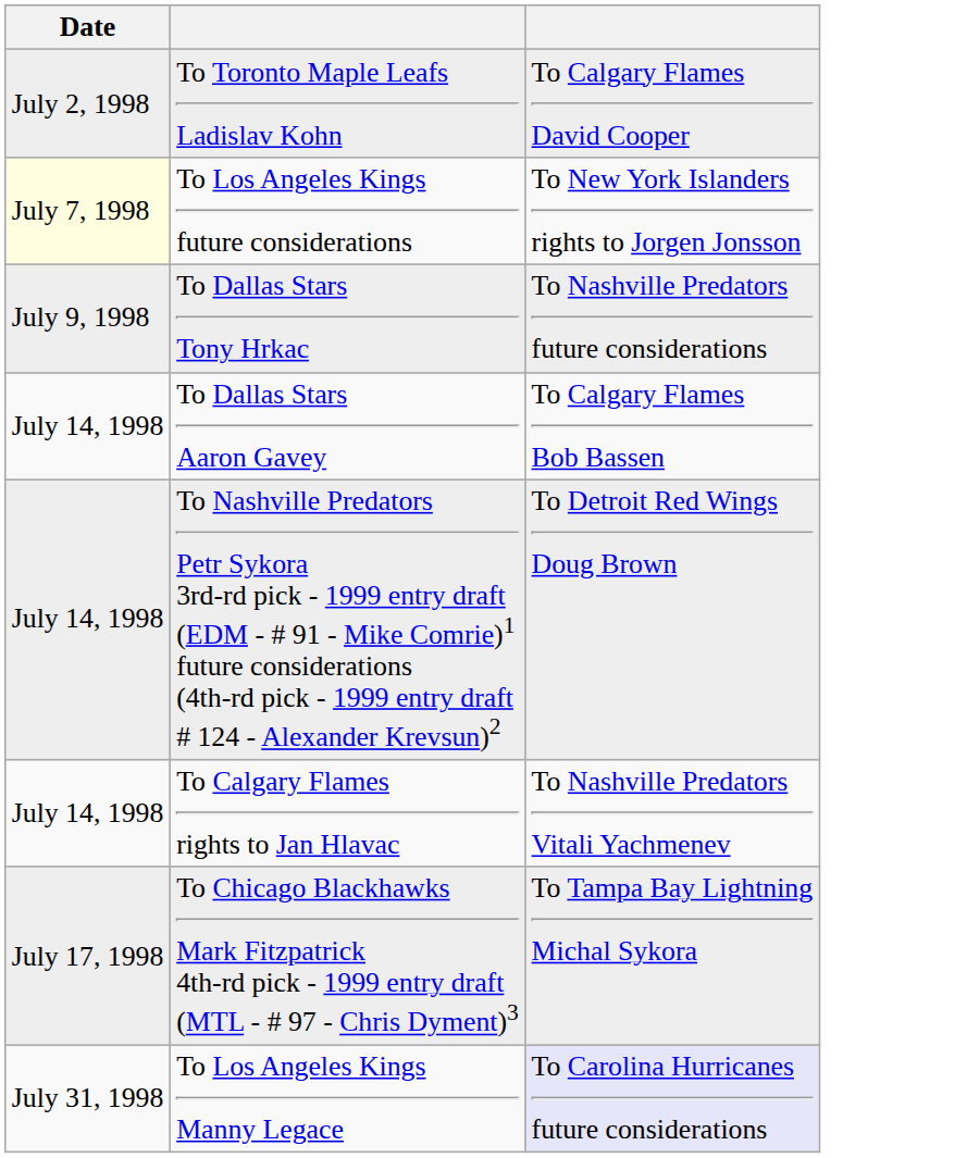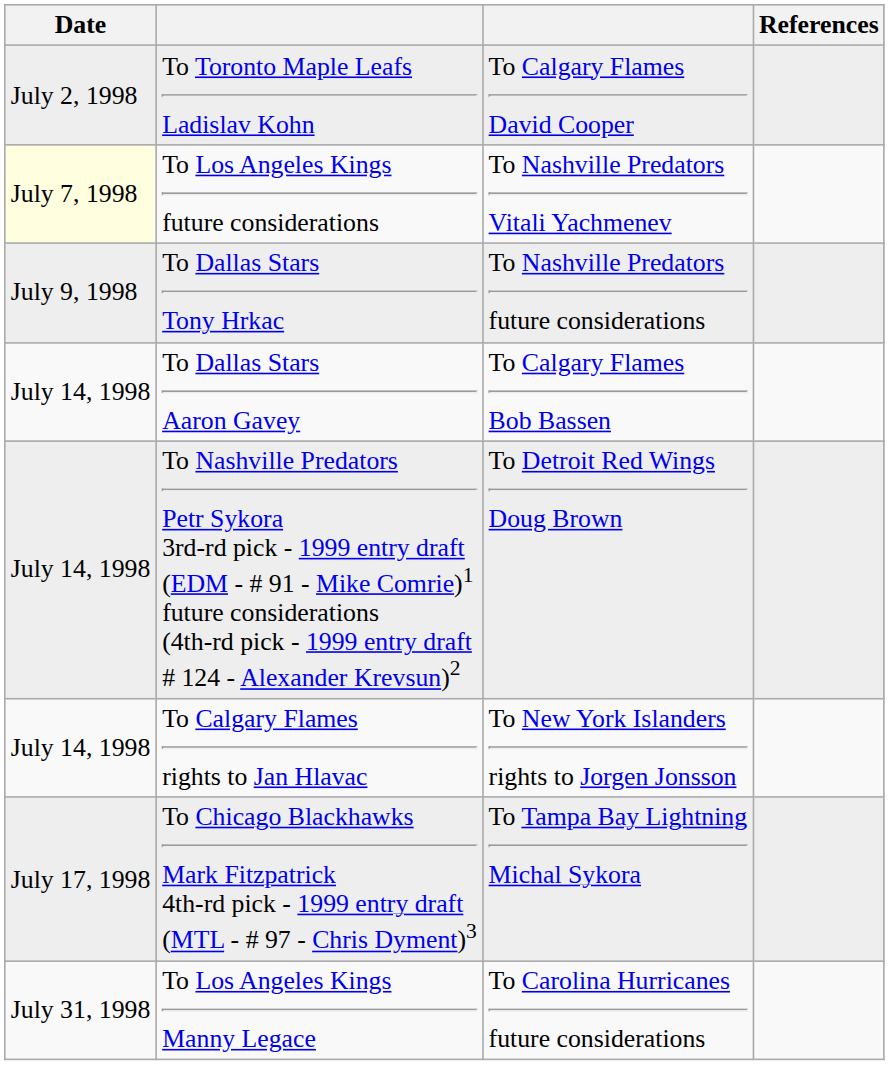 <table class="wikitable">
 <tr>
 <th>Date</th>
 <th></th>
 <th></th>
+<th>References</th>
 </tr>
 <tr bgcolor="#eeeeee">
 <td>July 2, 1998</td>
 <td valign="top">To <a href='#'>Toronto Maple Leafs</a><hr><a href='#'>Ladislav Kohn</a></td>
 <td valign="top">To <a href='#'>Calgary Flames</a><hr><a href='#'>David Cooper</a></td>
+<td></td>
 </tr>
 <tr>
 <td style="background: lightyellow;">July 7, 1998</td>
 <td valign="top">To <a href='#'>Los Angeles Kings</a><hr>future considerations</td>
-<td valign="top">To <a href='#'>New York Islanders</a><hr>rights to <a href='#'>Jorgen Jonsson</a></td>
+<td valign="top">To <a href='#'>Nashville Predators</a><hr><a href='#'>Vitali Yachmenev</a></td>
+<td></td>
 </tr>
 <tr bgcolor="#eeeeee">
 <td>July 9, 1998</td>
 <td valign="top">To <a href='#'>Dallas Stars</a><hr><a href='#'>Tony Hrkac</a></td>
 <td valign="top">To <a href='#'>Nashville Predators</a><hr>future considerations</td>
+<td></td>
 </tr>
 <tr>
 <td>July 14, 1998</td>
 <td valign="top">To <a href='#'>Dallas Stars</a><hr><a href='#'>Aaron Gavey</a></td>
 <td valign="top">To <a href='#'>Calgary Flames</a><hr><a href='#'>Bob Bassen</a></td>
+<td></td>
 </tr>
 <tr bgcolor="#eeeeee">
 <td>July 14, 1998</td>
 <td valign="top">To <a href='#'>Nashville Predators</a><hr><a href='#'>Petr Sykora</a><br>3rd-rd pick - <a href='#'>1999 entry draft</a><br>(<a href='#'>EDM</a> - # 91 - <a href='#'>Mike Comrie</a>)<sup>1</sup><br>future considerations<br>(4th-rd pick - <a href='#'>1999 entry draft</a><br># 124 - <a href='#'>Alexander Krevsun</a>)<sup>2</sup></td>
 <td valign="top">To <a href='#'>Detroit Red Wings</a><hr><a href='#'>Doug Brown</a></td>
+<td></td>
 </tr>
 <tr>
 <td>July 14, 1998</td>
 <td valign="top">To <a href='#'>Calgary Flames</a><hr>rights to <a href='#'>Jan Hlavac</a></td>
-<td valign="top">To <a href='#'>Nashville Predators</a><hr><a href='#'>Vitali Yachmenev</a></td>
+<td valign="top">To <a href='#'>New York Islanders</a><hr>rights to <a href='#'>Jorgen Jonsson</a></td>
+<td></td>
 </tr>
 <tr bgcolor="#eeeeee">
 <td>July 17, 1998</td>
 <td valign="top">To <a href='#'>Chicago Blackhawks</a><hr><a href='#'>Mark Fitzpatrick</a><br>4th-rd pick - <a href='#'>1999 entry draft</a><br>(<a href='#'>MTL</a> - # 97 - <a href='#'>Chris Dyment</a>)<sup>3</sup></td>
 <td valign="top">To <a href='#'>Tampa Bay Lightning</a><hr><a href='#'>Michal Sykora</a></td>
+<td></td>
 </tr>
 <tr>
 <td>July 31, 1998</td>
 <td valign="top">To <a href='#'>Los Angeles Kings</a><hr><a href='#'>Manny Legace</a></td>
-<td valign="top" style="background: lavender;">To <a href='#'>Carolina Hurricanes</a><hr>future considerations</td>
+<td valign="top">To <a href='#'>Carolina Hurricanes</a><hr>future considerations</td>
+<td></td>
 </tr>
 </table>
